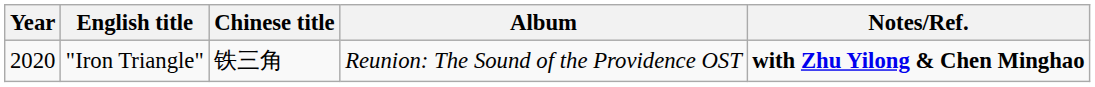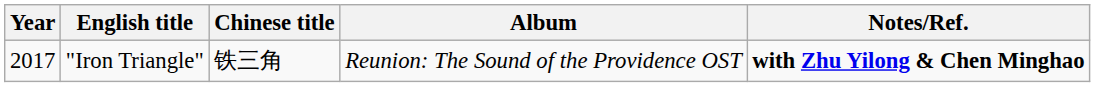 <table class="wikitable">
 <tr>
 <th>Year</th>
 <th>English title</th>
 <th>Chinese title</th>
 <th>Album</th>
 <th>Notes/Ref.</th>
 </tr>
 <tr>
-<td>2020</td>
+<td>2017</td>
 <td>"Iron Triangle"</td>
 <td>铁三角</td>
 <td><em>Reunion: The Sound of the Providence OST</em></td>
 <td><strong>with <a href='#'>Zhu Yilong</a> & Chen Minghao</strong></td>
 </tr>
 </table>
